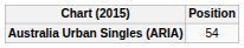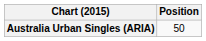 <table class="wikitable plainrowheaders">
 <tr>
 <th scope="col">Chart (2015)</th>
 <th scope="col">Position</th>
 </tr>
 <tr>
 <th scope="row">Australia Urban Singles (ARIA)</th>
-<td style="text-align:center;">54</td>
+<td style="text-align:center;">50</td>
 </tr>
 </table>
